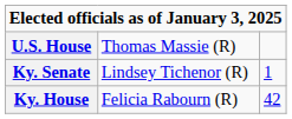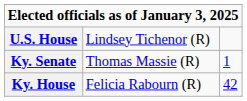 <table class=wikitable>
 <tr>
 <td colspan="3"><strong>Elected officials as of January 3, 2025</strong></td>
 </tr>
 <tr>
 <th scope=row><a href='#'>U.S. House</a></th>
-<td><a href='#'>Thomas Massie</a> (R)</td>
+<td><a href='#'>Lindsey Tichenor</a> (R)</td>
 <td></td>
 </tr>
 <tr>
 <th scope=row><a href='#'>Ky. Senate</a></th>
-<td><a href='#'>Lindsey Tichenor</a> (R)</td>
+<td><a href='#'>Thomas Massie</a> (R)</td>
 <td><a href='#'>1</a></td>
 </tr>
 <tr>
 <th scope=row><a href='#'>Ky. House</a></th>
 <td><a href='#'>Felicia Rabourn</a> (R)</td>
 <td><a href='#'>42</a></td>
 </tr>
 </table>
